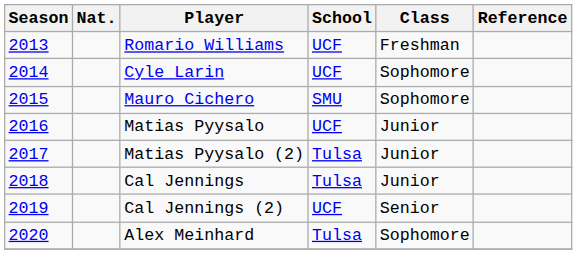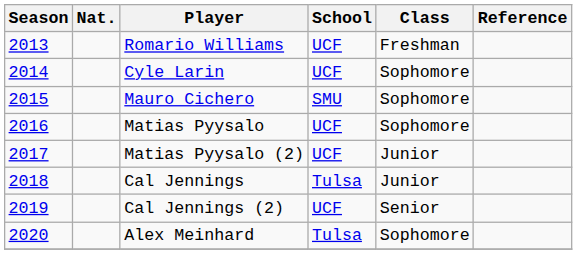 <table class="wikitable sortable">
 <tr>
 <th>Season</th>
 <th>Nat.</th>
 <th>Player</th>
 <th>School</th>
 <th>Class</th>
 <th class="unsortable">Reference</th>
 </tr>
 <tr>
 <td><a href='#'>2013</a></td>
 <td></td>
 <td><a href='#'>Romario Williams</a></td>
 <td><a href='#'>UCF</a></td>
 <td>Freshman</td>
 <td></td>
 </tr>
 <tr>
 <td><a href='#'>2014</a></td>
 <td></td>
 <td><a href='#'>Cyle Larin</a></td>
 <td><a href='#'>UCF</a></td>
 <td>Sophomore</td>
 <td></td>
 </tr>
 <tr>
 <td><a href='#'>2015</a></td>
 <td></td>
 <td><a href='#'>Mauro Cichero</a></td>
 <td><a href='#'>SMU</a></td>
 <td>Sophomore</td>
 <td></td>
 </tr>
 <tr>
 <td><a href='#'>2016</a></td>
 <td></td>
 <td>Matias Pyysalo</td>
 <td><a href='#'>UCF</a></td>
-<td>Junior</td>
+<td>Sophomore</td>
 <td></td>
 </tr>
 <tr>
 <td><a href='#'>2017</a></td>
 <td></td>
 <td>Matias Pyysalo (2)</td>
-<td><a href='#'>Tulsa</a></td>
+<td><a href='#'>UCF</a></td>
 <td>Junior</td>
 <td></td>
 </tr>
 <tr>
 <td><a href='#'>2018</a></td>
 <td></td>
 <td>Cal Jennings</td>
 <td><a href='#'>Tulsa</a></td>
 <td>Junior</td>
 <td></td>
 </tr>
 <tr>
 <td><a href='#'>2019</a></td>
 <td></td>
 <td>Cal Jennings (2)</td>
 <td><a href='#'>UCF</a></td>
 <td>Senior</td>
 <td></td>
 </tr>
 <tr>
 <td><a href='#'>2020</a></td>
 <td></td>
 <td>Alex Meinhard</td>
 <td><a href='#'>Tulsa</a></td>
 <td>Sophomore</td>
 <td></td>
 </tr>
 <tr>
 </tr>
 </table>
